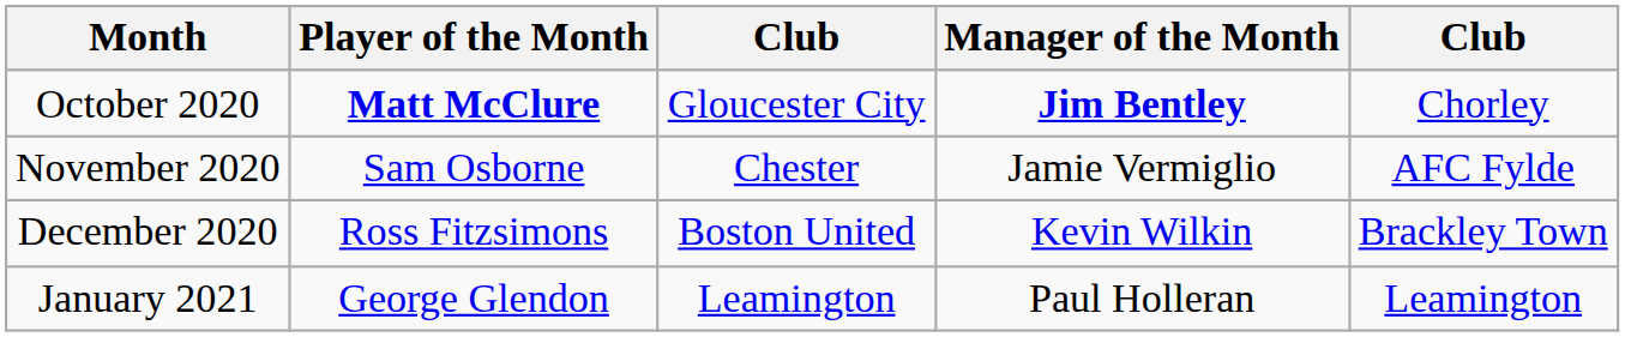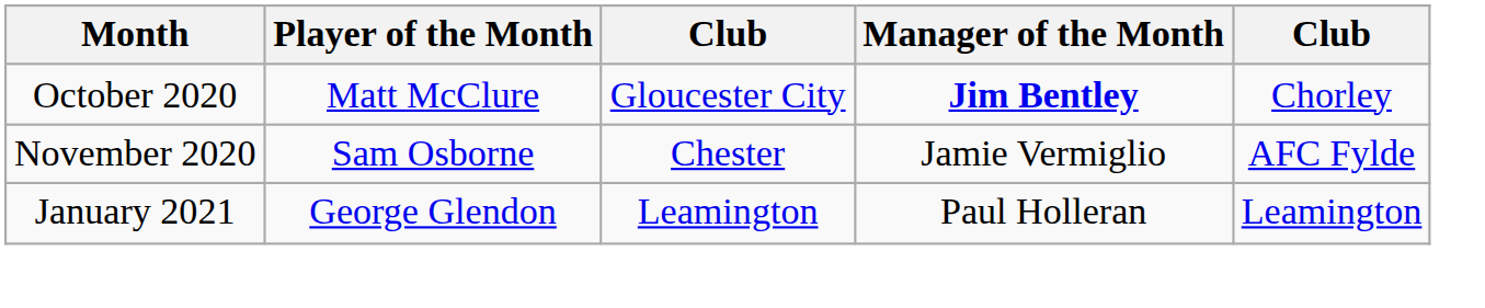 <table class=wikitable style="text-align:center">
 <tr>
 <th>Month</th>
 <th>Player of the Month</th>
 <th>Club</th>
 <th>Manager of the Month</th>
 <th>Club</th>
 </tr>
 <tr>
 <td>October 2020</td>
-<td><strong> <a href='#'>Matt McClure</a></strong></td>
+<td> <a href='#'>Matt McClure</a></td>
 <td><a href='#'>Gloucester City</a></td>
 <td><strong> <a href='#'>Jim Bentley</a></strong></td>
 <td><a href='#'>Chorley</a></td>
 </tr>
 <tr>
 <td>November 2020</td>
 <td> <a href='#'>Sam Osborne</a></td>
 <td><a href='#'>Chester</a></td>
 <td> Jamie Vermiglio</td>
 <td><a href='#'>AFC Fylde</a></td>
 </tr>
 <tr>
-<td>December 2020</td>
-<td> <a href='#'>Ross Fitzsimons</a></td>
-<td><a href='#'>Boston United</a></td>
-<td> <a href='#'>Kevin Wilkin</a></td>
-<td><a href='#'>Brackley Town</a></td>
-</tr>
-<tr>
 <td>January 2021</td>
 <td> <a href='#'>George Glendon</a></td>
 <td><a href='#'>Leamington</a></td>
 <td> Paul Holleran</td>
 <td><a href='#'>Leamington</a></td>
 </tr>
 </table>
